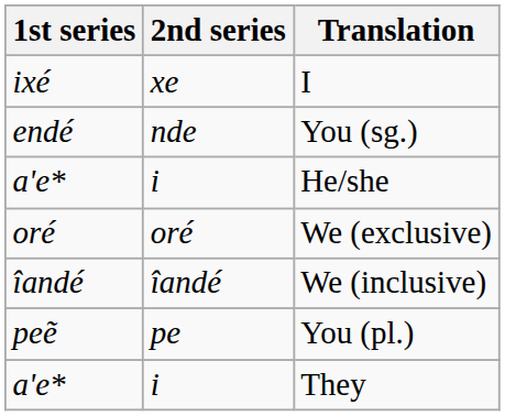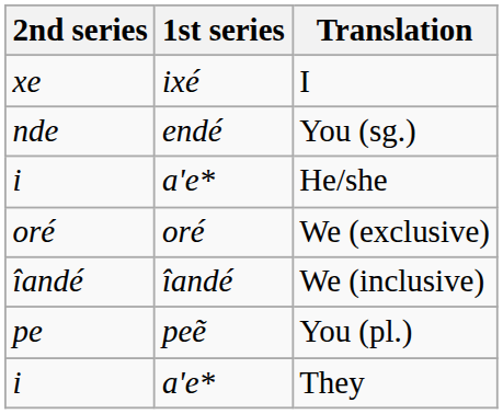 <table class="wikitable">
 <tr>
+<th>2nd series</th>
 <th>1st series</th>
-<th>2nd series</th>
 <th>Translation</th>
 </tr>
 <tr>
+<td><em>xe</em></td>
 <td><em>ixé</em></td>
-<td><em>xe</em></td>
 <td>I</td>
 </tr>
 <tr>
+<td><em>nde</em></td>
 <td><em>endé</em></td>
-<td><em>nde</em></td>
 <td>You (sg.)</td>
 </tr>
 <tr>
+<td><em>i</em></td>
 <td><em>a'e*</em></td>
-<td><em>i</em></td>
 <td>He/she</td>
 </tr>
 <tr>
 <td><em>oré</em></td>
 <td><em>oré</em></td>
 <td>We (exclusive)</td>
 </tr>
 <tr>
 <td><em>îandé</em></td>
 <td><em>îandé</em></td>
 <td>We (inclusive)</td>
 </tr>
 <tr>
+<td><em>pe</em></td>
 <td><em>peẽ</em></td>
-<td><em>pe</em></td>
 <td>You (pl.)</td>
 </tr>
 <tr>
+<td><em>i</em></td>
 <td><em>a'e*</em></td>
-<td><em>i</em></td>
 <td>They</td>
 </tr>
 </table>
